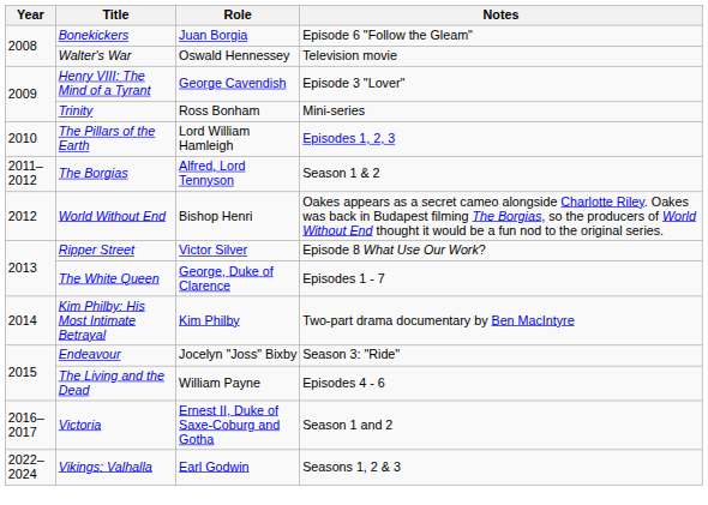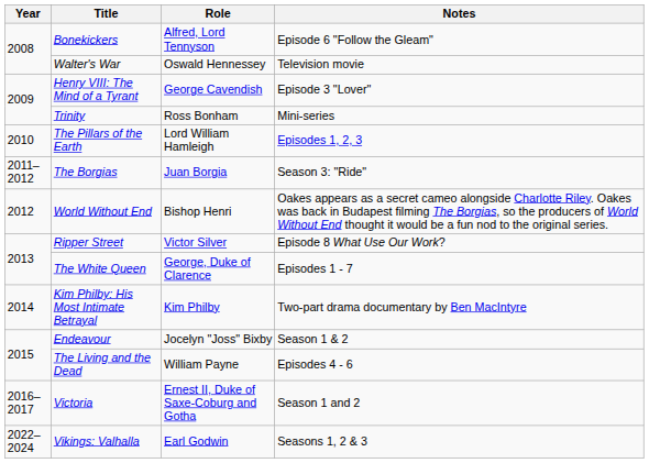 <table class="wikitable">
 <tr>
 <th>Year</th>
 <th>Title</th>
 <th>Role</th>
 <th>Notes</th>
 </tr>
 <tr>
 <td rowspan=2>2008</td>
 <td><em><a href='#'>Bonekickers</a></em></td>
-<td><a href='#'>Juan Borgia</a></td>
+<td><a href='#'>Alfred, Lord Tennyson</a></td>
 <td>Episode 6 "Follow the Gleam"</td>
 </tr>
 <tr>
 <td><em>Walter's War</em></td>
 <td>Oswald Hennessey</td>
 <td>Television movie</td>
 </tr>
 <tr>
 <td rowspan=2>2009</td>
 <td><em><a href='#'>Henry VIII: The Mind of a Tyrant</a></em></td>
 <td><a href='#'>George Cavendish</a></td>
 <td>Episode 3 "Lover"</td>
 </tr>
 <tr>
 <td><em><a href='#'>Trinity</a></em></td>
 <td>Ross Bonham</td>
 <td>Mini-series</td>
 </tr>
 <tr>
 <td>2010</td>
 <td><em><a href='#'>The Pillars of the Earth</a></em></td>
 <td>Lord William Hamleigh</td>
 <td><a href='#'>Episodes 1, 2, 3</a></td>
 </tr>
 <tr>
 <td>2011–2012</td>
 <td><em><a href='#'>The Borgias</a></em></td>
-<td><a href='#'>Alfred, Lord Tennyson</a></td>
-<td>Season 1 & 2</td>
+<td><a href='#'>Juan Borgia</a></td>
+<td>Season 3: "Ride"</td>
 </tr>
 <tr>
 <td>2012</td>
 <td><em><a href='#'>World Without End</a></em></td>
 <td>Bishop Henri</td>
 <td>Oakes appears as a secret cameo alongside <a href='#'>Charlotte Riley</a>. Oakes was back in Budapest filming <em><a href='#'>The Borgias</a></em>, so the producers of <em><a href='#'>World Without End</a></em> thought it would be a fun nod to the original series.</td>
 </tr>
 <tr>
 <td rowspan=2>2013</td>
 <td><em><a href='#'>Ripper Street</a></em></td>
 <td><a href='#'>Victor Silver</a></td>
 <td>Episode 8 <em>What Use Our Work</em>?</td>
 </tr>
 <tr>
 <td><em><a href='#'>The White Queen</a></em></td>
 <td><a href='#'>George, Duke of Clarence</a></td>
 <td>Episodes 1 - 7</td>
 </tr>
 <tr>
 <td>2014</td>
 <td><em><a href='#'>Kim Philby: His Most Intimate Betrayal</a></em></td>
 <td><a href='#'>Kim Philby</a></td>
 <td>Two-part drama documentary by <a href='#'>Ben MacIntyre</a></td>
 </tr>
 <tr>
 <td rowspan=2>2015</td>
 <td><em><a href='#'>Endeavour</a></em></td>
 <td>Jocelyn "Joss" Bixby</td>
-<td>Season 3: "Ride"</td>
+<td>Season 1 & 2</td>
 </tr>
 <tr>
 <td><em><a href='#'>The Living and the Dead</a></em></td>
 <td>William Payne</td>
 <td>Episodes 4 - 6</td>
 </tr>
 <tr>
 <td rowspan=1>2016–2017</td>
 <td><em><a href='#'>Victoria</a></em></td>
 <td><a href='#'>Ernest II, Duke of Saxe-Coburg and Gotha</a></td>
 <td>Season 1 and 2</td>
 </tr>
 <tr>
 <td rowspan=1>2022–2024</td>
 <td><em><a href='#'>Vikings: Valhalla</a></em></td>
 <td><a href='#'>Earl Godwin</a></td>
 <td>Seasons 1, 2 & 3</td>
 </tr>
 </table>
